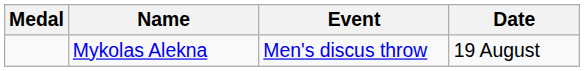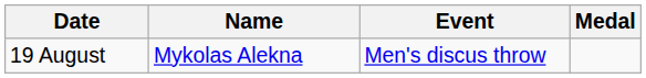 <table class="wikitable" style="font-size:100%">
 <tr>
-<th>Medal</th>
+<th width=100>Date</th>
 <th width=150>Name</th>
 <th width=150>Event</th>
-<th width=100>Date</th>
+<th>Medal</th>
 </tr>
 <tr>
-<td></td>
+<td>19 August</td>
 <td><a href='#'>Mykolas Alekna</a></td>
 <td><a href='#'>Men's discus throw</a></td>
-<td>19 August</td>
+<td></td>
 </tr>
 </table>
